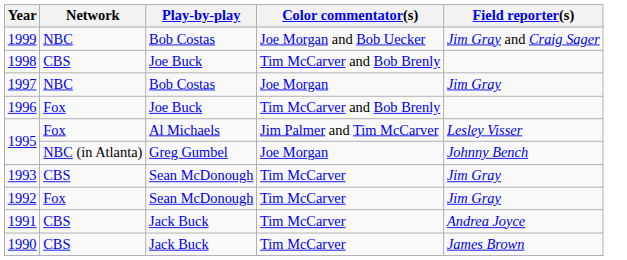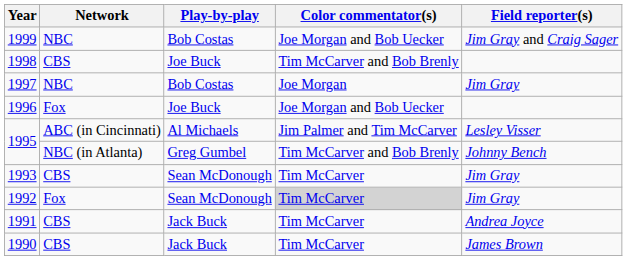 <table class="wikitable">
 <tr>
 <th>Year</th>
 <th>Network</th>
 <th><a href='#'>Play-by-play</a></th>
 <th><a href='#'>Color commentator</a>(s)</th>
 <th><a href='#'>Field reporter</a>(s)</th>
 </tr>
 <tr>
 <td><a href='#'>1999</a></td>
 <td><a href='#'>NBC</a></td>
 <td><a href='#'>Bob Costas</a></td>
 <td><a href='#'>Joe Morgan</a> and <a href='#'>Bob Uecker</a></td>
 <td><em><a href='#'>Jim Gray</a></em> and <em><a href='#'>Craig Sager</a></em></td>
 </tr>
 <tr>
 <td><a href='#'>1998</a></td>
 <td><a href='#'>CBS</a></td>
 <td><a href='#'>Joe Buck</a></td>
 <td><a href='#'>Tim McCarver</a> and <a href='#'>Bob Brenly</a></td>
 <td></td>
 </tr>
 <tr>
 <td><a href='#'>1997</a></td>
 <td><a href='#'>NBC</a></td>
 <td><a href='#'>Bob Costas</a></td>
 <td><a href='#'>Joe Morgan</a></td>
 <td><em><a href='#'>Jim Gray</a></em></td>
 </tr>
 <tr>
 <td><a href='#'>1996</a></td>
 <td><a href='#'>Fox</a></td>
 <td><a href='#'>Joe Buck</a></td>
-<td><a href='#'>Tim McCarver</a> and <a href='#'>Bob Brenly</a></td>
+<td><a href='#'>Joe Morgan</a> and <a href='#'>Bob Uecker</a></td>
 </tr>
 <tr>
 <td rowspan=2><a href='#'>1995</a></td>
-<td><a href='#'>Fox</a></td>
+<td><a href='#'>ABC</a> (in Cincinnati)</td>
 <td><a href='#'>Al Michaels</a></td>
 <td><a href='#'>Jim Palmer</a> and <a href='#'>Tim McCarver</a></td>
 <td><em><a href='#'>Lesley Visser</a></em></td>
 </tr>
 <tr>
 <td><a href='#'>NBC</a> (in Atlanta)</td>
 <td><a href='#'>Greg Gumbel</a></td>
-<td><a href='#'>Joe Morgan</a></td>
+<td><a href='#'>Tim McCarver</a> and <a href='#'>Bob Brenly</a></td>
 <td><em><a href='#'>Johnny Bench</a></em></td>
 </tr>
 <tr>
 <td><a href='#'>1993</a></td>
 <td><a href='#'>CBS</a></td>
 <td><a href='#'>Sean McDonough</a></td>
 <td><a href='#'>Tim McCarver</a></td>
 <td><em><a href='#'>Jim Gray</a></em></td>
 </tr>
 <tr>
 <td><a href='#'>1992</a></td>
 <td><a href='#'>Fox</a></td>
 <td><a href='#'>Sean McDonough</a></td>
-<td><a href='#'>Tim McCarver</a></td>
+<td style="background: lightgrey;"><a href='#'>Tim McCarver</a></td>
 <td><em><a href='#'>Jim Gray</a></em></td>
 </tr>
 <tr>
 <td><a href='#'>1991</a></td>
 <td><a href='#'>CBS</a></td>
 <td><a href='#'>Jack Buck</a></td>
 <td><a href='#'>Tim McCarver</a></td>
 <td><em><a href='#'>Andrea Joyce</a></em></td>
 </tr>
 <tr>
 <td><a href='#'>1990</a></td>
 <td><a href='#'>CBS</a></td>
 <td><a href='#'>Jack Buck</a></td>
 <td><a href='#'>Tim McCarver</a></td>
 <td><em><a href='#'>James Brown</a></em></td>
 </tr>
 </table>
